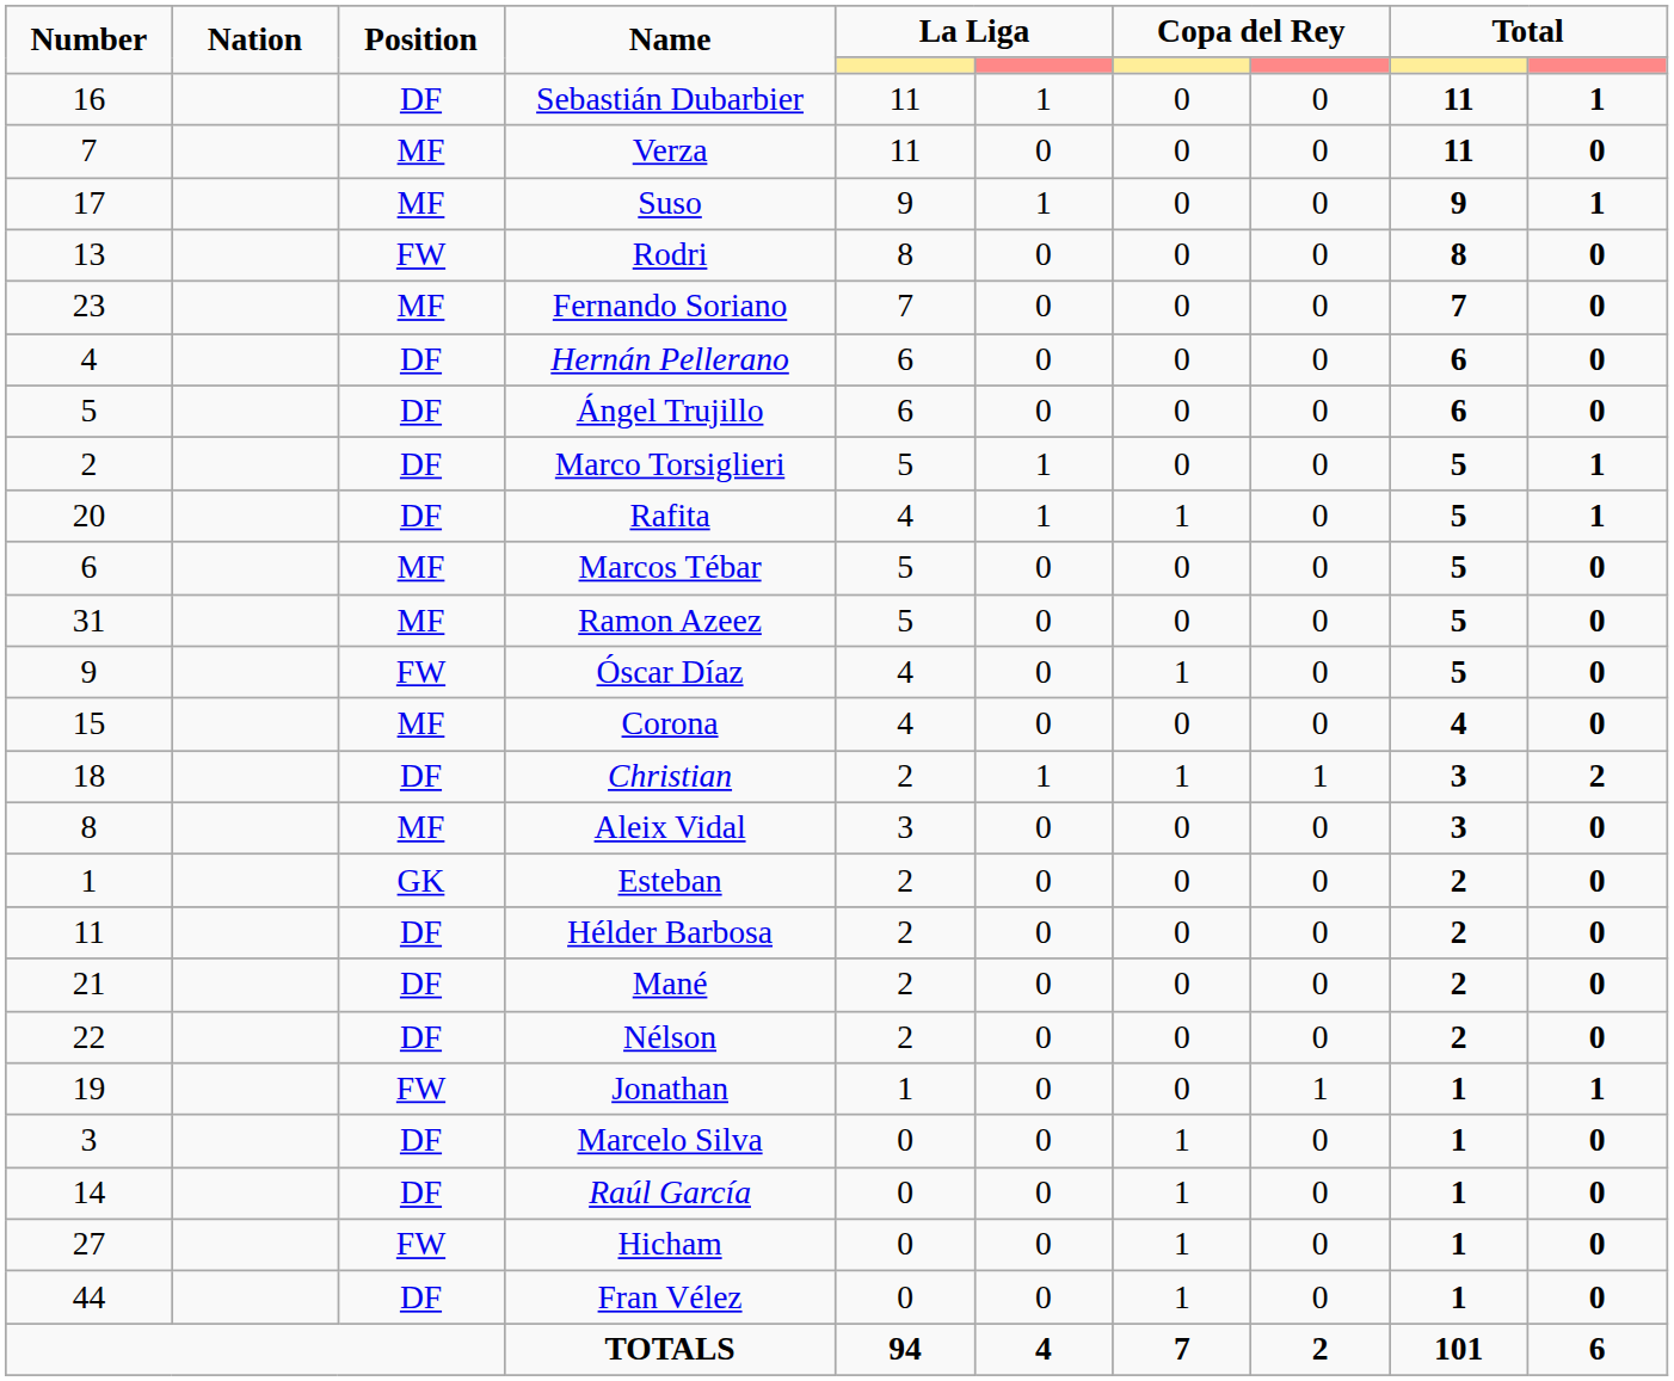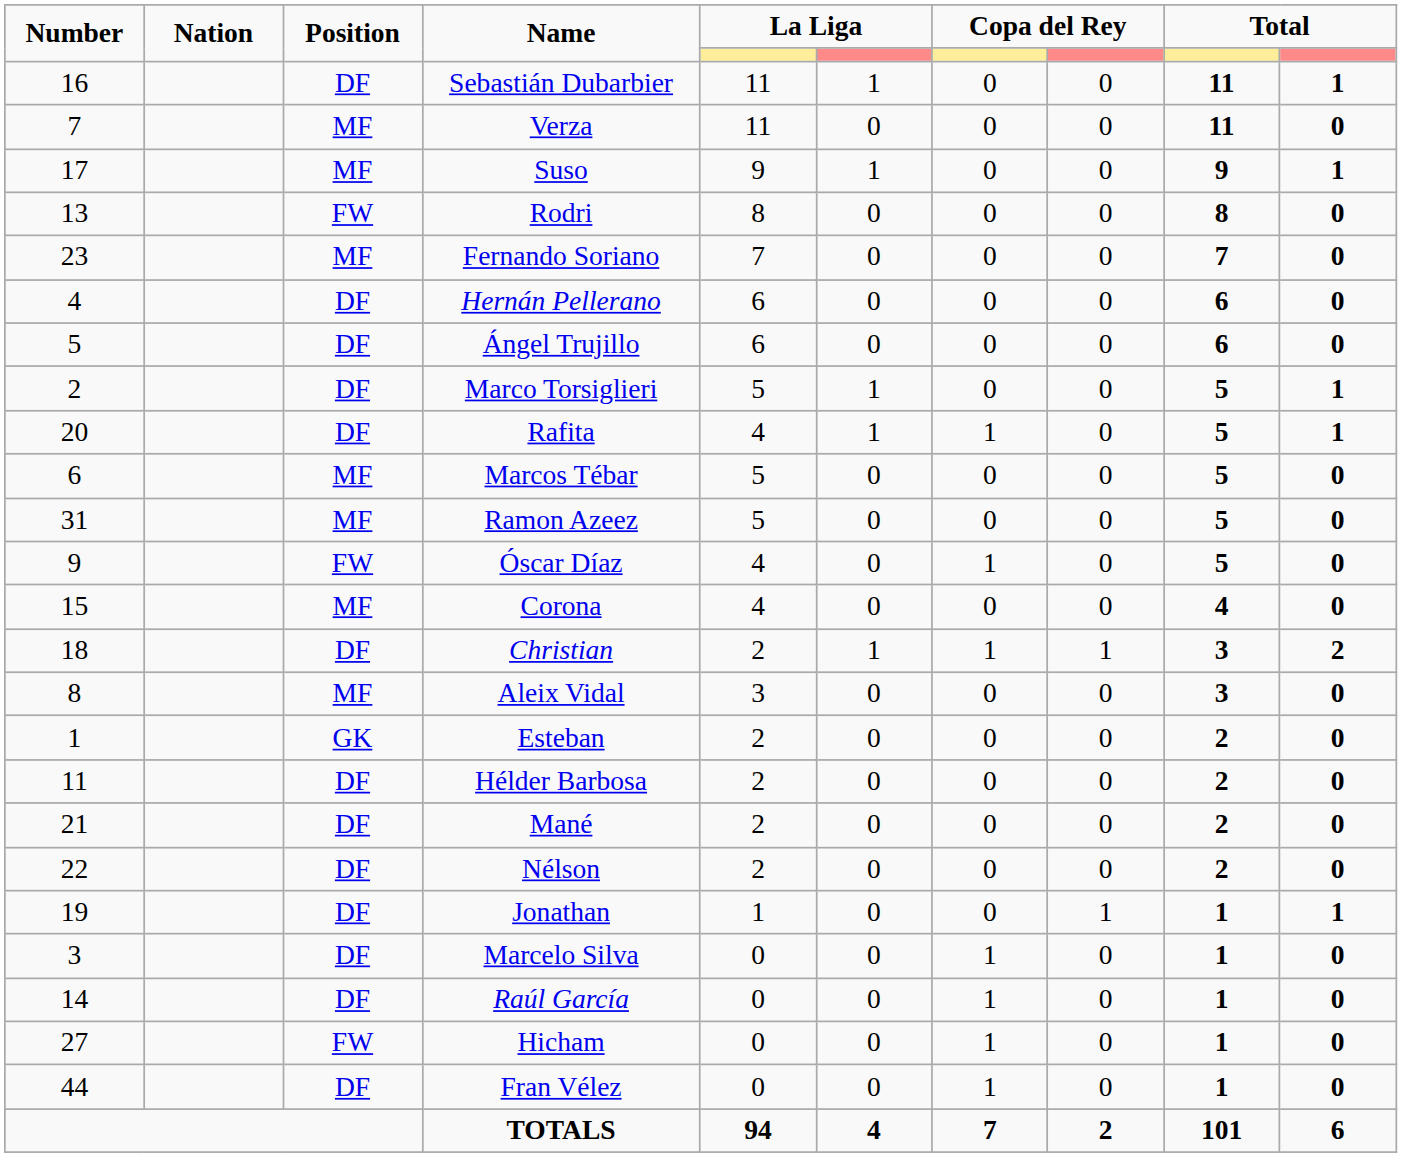 <table class="wikitable" style="text-align:center;">
 <tr style="text-align:center;">
 <td rowspan="2"  style="width:10%; "><strong>Number</strong></td>
 <td rowspan="2"  style="width:10%; "><strong>Nation</strong></td>
 <td rowspan="2"  style="width:10%; "><strong>Position</strong></td>
 <td rowspan="2"  style="width:20%; "><strong>Name</strong></td>
 <td colspan="2"><strong>La Liga</strong></td>
 <td colspan="2"><strong>Copa del Rey</strong></td>
 <td colspan="2"><strong>Total</strong></td>
 </tr>
 <tr>
 <th style="width:60px; background:#fe9;"></th>
 <th style="width:60px; background:#ff8888;"></th>
 <th style="width:60px; background:#fe9;"></th>
 <th style="width:60px; background:#ff8888;"></th>
 <th style="width:60px; background:#fe9;"></th>
 <th style="width:60px; background:#ff8888;"></th>
 </tr>
 <tr>
 <td>16</td>
 <td></td>
 <td><a href='#'>DF</a></td>
 <td><a href='#'>Sebastián Dubarbier</a></td>
 <td>11</td>
 <td>1</td>
 <td>0</td>
 <td>0</td>
 <td><strong>11</strong></td>
 <td><strong>1</strong></td>
 </tr>
 <tr>
 <td>7</td>
 <td></td>
 <td><a href='#'>MF</a></td>
 <td><a href='#'>Verza</a></td>
 <td>11</td>
 <td>0</td>
 <td>0</td>
 <td>0</td>
 <td><strong>11</strong></td>
 <td><strong>0</strong></td>
 </tr>
 <tr>
 <td>17</td>
 <td></td>
 <td><a href='#'>MF</a></td>
 <td><a href='#'>Suso</a></td>
 <td>9</td>
 <td>1</td>
 <td>0</td>
 <td>0</td>
 <td><strong>9</strong></td>
 <td><strong>1</strong></td>
 </tr>
 <tr>
 <td>13</td>
 <td></td>
 <td><a href='#'>FW</a></td>
 <td><a href='#'>Rodri</a></td>
 <td>8</td>
 <td>0</td>
 <td>0</td>
 <td>0</td>
 <td><strong>8</strong></td>
 <td><strong>0</strong></td>
 </tr>
 <tr>
 <td>23</td>
 <td></td>
 <td><a href='#'>MF</a></td>
 <td><a href='#'>Fernando Soriano</a></td>
 <td>7</td>
 <td>0</td>
 <td>0</td>
 <td>0</td>
 <td><strong>7</strong></td>
 <td><strong>0</strong></td>
 </tr>
 <tr>
 <td>4</td>
 <td></td>
 <td><a href='#'>DF</a></td>
 <td><em><a href='#'>Hernán Pellerano</a></em></td>
 <td>6</td>
 <td>0</td>
 <td>0</td>
 <td>0</td>
 <td><strong>6</strong></td>
 <td><strong>0</strong></td>
 </tr>
 <tr>
 <td>5</td>
 <td></td>
 <td><a href='#'>DF</a></td>
 <td><a href='#'>Ángel Trujillo</a></td>
 <td>6</td>
 <td>0</td>
 <td>0</td>
 <td>0</td>
 <td><strong>6</strong></td>
 <td><strong>0</strong></td>
 </tr>
 <tr>
 <td>2</td>
 <td></td>
 <td><a href='#'>DF</a></td>
 <td><a href='#'>Marco Torsiglieri</a></td>
 <td>5</td>
 <td>1</td>
 <td>0</td>
 <td>0</td>
 <td><strong>5</strong></td>
 <td><strong>1</strong></td>
 </tr>
 <tr>
 <td>20</td>
 <td></td>
 <td><a href='#'>DF</a></td>
 <td><a href='#'>Rafita</a></td>
 <td>4</td>
 <td>1</td>
 <td>1</td>
 <td>0</td>
 <td><strong>5</strong></td>
 <td><strong>1</strong></td>
 </tr>
 <tr>
 <td>6</td>
 <td></td>
 <td><a href='#'>MF</a></td>
 <td><a href='#'>Marcos Tébar</a></td>
 <td>5</td>
 <td>0</td>
 <td>0</td>
 <td>0</td>
 <td><strong>5</strong></td>
 <td><strong>0</strong></td>
 </tr>
 <tr>
 <td>31</td>
 <td></td>
 <td><a href='#'>MF</a></td>
 <td><a href='#'>Ramon Azeez</a></td>
 <td>5</td>
 <td>0</td>
 <td>0</td>
 <td>0</td>
 <td><strong>5</strong></td>
 <td><strong>0</strong></td>
 </tr>
 <tr>
 <td>9</td>
 <td></td>
 <td><a href='#'>FW</a></td>
 <td><a href='#'>Óscar Díaz</a></td>
 <td>4</td>
 <td>0</td>
 <td>1</td>
 <td>0</td>
 <td><strong>5</strong></td>
 <td><strong>0</strong></td>
 </tr>
 <tr>
 <td>15</td>
 <td></td>
 <td><a href='#'>MF</a></td>
 <td><a href='#'>Corona</a></td>
 <td>4</td>
 <td>0</td>
 <td>0</td>
 <td>0</td>
 <td><strong>4</strong></td>
 <td><strong>0</strong></td>
 </tr>
 <tr>
 <td>18</td>
 <td></td>
 <td><a href='#'>DF</a></td>
 <td><em><a href='#'>Christian</a></em></td>
 <td>2</td>
 <td>1</td>
 <td>1</td>
 <td>1</td>
 <td><strong>3</strong></td>
 <td><strong>2</strong></td>
 </tr>
 <tr>
 <td>8</td>
 <td></td>
 <td><a href='#'>MF</a></td>
 <td><a href='#'>Aleix Vidal</a></td>
 <td>3</td>
 <td>0</td>
 <td>0</td>
 <td>0</td>
 <td><strong>3</strong></td>
 <td><strong>0</strong></td>
 </tr>
 <tr>
 <td>1</td>
 <td></td>
 <td><a href='#'>GK</a></td>
 <td><a href='#'>Esteban</a></td>
 <td>2</td>
 <td>0</td>
 <td>0</td>
 <td>0</td>
 <td><strong>2</strong></td>
 <td><strong>0</strong></td>
 </tr>
 <tr>
 <td>11</td>
 <td></td>
 <td><a href='#'>DF</a></td>
 <td><a href='#'>Hélder Barbosa</a></td>
 <td>2</td>
 <td>0</td>
 <td>0</td>
 <td>0</td>
 <td><strong>2</strong></td>
 <td><strong>0</strong></td>
 </tr>
 <tr>
 <td>21</td>
 <td></td>
 <td><a href='#'>DF</a></td>
 <td><a href='#'>Mané</a></td>
 <td>2</td>
 <td>0</td>
 <td>0</td>
 <td>0</td>
 <td><strong>2</strong></td>
 <td><strong>0</strong></td>
 </tr>
 <tr>
 <td>22</td>
 <td></td>
 <td><a href='#'>DF</a></td>
 <td><a href='#'>Nélson</a></td>
 <td>2</td>
 <td>0</td>
 <td>0</td>
 <td>0</td>
 <td><strong>2</strong></td>
 <td><strong>0</strong></td>
 </tr>
 <tr>
 <td>19</td>
 <td></td>
-<td><a href='#'>FW</a></td>
+<td><a href='#'>DF</a></td>
 <td><a href='#'>Jonathan</a></td>
 <td>1</td>
 <td>0</td>
 <td>0</td>
 <td>1</td>
 <td><strong>1</strong></td>
 <td><strong>1</strong></td>
 </tr>
 <tr>
 <td>3</td>
 <td></td>
 <td><a href='#'>DF</a></td>
 <td><a href='#'>Marcelo Silva</a></td>
 <td>0</td>
 <td>0</td>
 <td>1</td>
 <td>0</td>
 <td><strong>1</strong></td>
 <td><strong>0</strong></td>
 </tr>
 <tr>
 <td>14</td>
 <td></td>
 <td><a href='#'>DF</a></td>
 <td><em><a href='#'>Raúl García</a></em></td>
 <td>0</td>
 <td>0</td>
 <td>1</td>
 <td>0</td>
 <td><strong>1</strong></td>
 <td><strong>0</strong></td>
 </tr>
 <tr>
 <td>27</td>
 <td></td>
 <td><a href='#'>FW</a></td>
 <td><a href='#'>Hicham</a></td>
 <td>0</td>
 <td>0</td>
 <td>1</td>
 <td>0</td>
 <td><strong>1</strong></td>
 <td><strong>0</strong></td>
 </tr>
 <tr>
 <td>44</td>
 <td></td>
 <td><a href='#'>DF</a></td>
 <td><a href='#'>Fran Vélez</a></td>
 <td>0</td>
 <td>0</td>
 <td>1</td>
 <td>0</td>
 <td><strong>1</strong></td>
 <td><strong>0</strong></td>
 </tr>
 <tr>
 <td colspan="3"></td>
 <td><strong>TOTALS</strong></td>
 <td><strong>94</strong></td>
 <td><strong>4</strong></td>
 <td><strong>7</strong></td>
 <td><strong>2</strong></td>
 <td><strong>101</strong></td>
 <td><strong>6</strong></td>
 </tr>
 </table>
